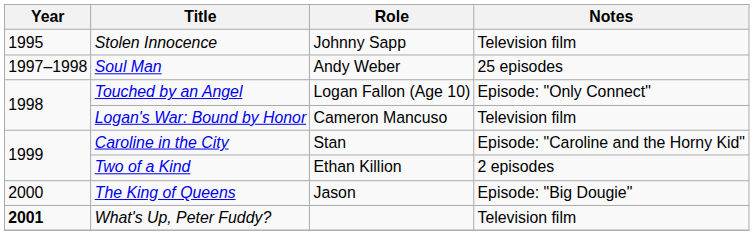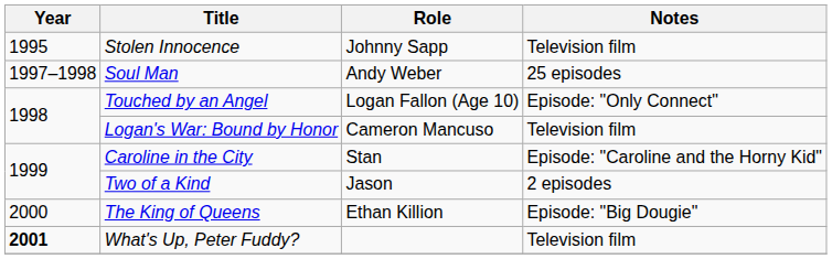 <table class="wikitable sortable">
 <tr>
 <th>Year</th>
 <th>Title</th>
 <th>Role</th>
 <th>Notes</th>
 </tr>
 <tr>
 <td>1995</td>
 <td><em>Stolen Innocence</em></td>
 <td>Johnny Sapp</td>
 <td>Television film</td>
 </tr>
 <tr>
 <td>1997–1998</td>
 <td><em><a href='#'>Soul Man</a></em></td>
 <td>Andy Weber</td>
 <td>25 episodes</td>
 </tr>
 <tr>
 <td rowspan=2>1998</td>
 <td><em><a href='#'>Touched by an Angel</a></em></td>
 <td>Logan Fallon (Age 10)</td>
 <td>Episode: "Only Connect"</td>
 </tr>
 <tr>
 <td><em><a href='#'>Logan's War: Bound by Honor</a></em></td>
 <td>Cameron Mancuso</td>
 <td>Television film</td>
 </tr>
 <tr>
 <td rowspan=2>1999</td>
 <td><em><a href='#'>Caroline in the City</a></em></td>
 <td>Stan</td>
 <td>Episode: "Caroline and the Horny Kid"</td>
 </tr>
 <tr>
 <td><em><a href='#'>Two of a Kind</a></em></td>
-<td>Ethan Killion</td>
+<td>Jason</td>
 <td>2 episodes</td>
 </tr>
 <tr>
 <td>2000</td>
 <td><em><a href='#'>The King of Queens</a></em></td>
-<td>Jason</td>
+<td>Ethan Killion</td>
 <td>Episode: "Big Dougie"</td>
 </tr>
 <tr>
 <td><strong>2001</strong></td>
 <td><em>What's Up, Peter Fuddy?</em></td>
 <td></td>
 <td>Television film</td>
 </tr>
 <tr>
 </tr>
 </table>
